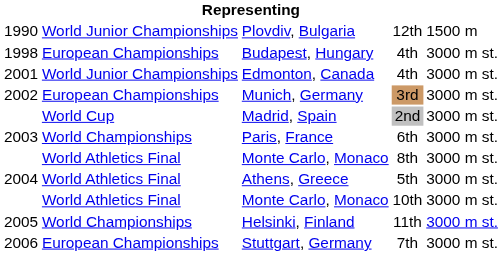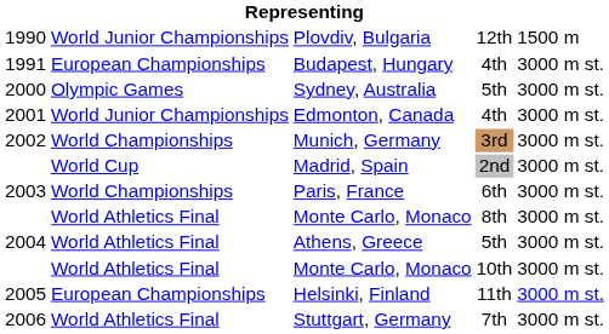 <table>
 <tr>
 <th colspan="5">Representing </th>
 </tr>
 <tr>
 <td>1990</td>
 <td><a href='#'>World Junior Championships</a></td>
 <td><a href='#'>Plovdiv</a>, <a href='#'>Bulgaria</a></td>
 <td align="center">12th</td>
 <td>1500 m</td>
 </tr>
 <tr>
-<td>1998</td>
+<td>1991</td>
 <td><a href='#'>European Championships</a></td>
 <td><a href='#'>Budapest</a>, <a href='#'>Hungary</a></td>
 <td align="center">4th</td>
+<td>3000 m st.</td>
+</tr>
+<tr>
+<td>2000</td>
+<td><a href='#'>Olympic Games</a></td>
+<td><a href='#'>Sydney</a>, <a href='#'>Australia</a></td>
+<td align="center">5th</td>
 <td>3000 m st.</td>
 </tr>
 <tr>
 <td>2001</td>
 <td><a href='#'>World Junior Championships</a></td>
 <td><a href='#'>Edmonton</a>, <a href='#'>Canada</a></td>
 <td align="center">4th</td>
 <td>3000 m st.</td>
 </tr>
 <tr>
 <td>2002</td>
-<td><a href='#'>European Championships</a></td>
+<td><a href='#'>World Championships</a></td>
 <td><a href='#'>Munich</a>, <a href='#'>Germany</a></td>
 <td bgcolor="cc9966" align="center">3rd</td>
 <td>3000 m st.</td>
 </tr>
 <tr>
 <td></td>
 <td><a href='#'>World Cup</a></td>
 <td><a href='#'>Madrid</a>, <a href='#'>Spain</a></td>
 <td bgcolor="silver" align="center">2nd</td>
 <td>3000 m st.</td>
 </tr>
 <tr>
 <td>2003</td>
 <td><a href='#'>World Championships</a></td>
 <td><a href='#'>Paris</a>, <a href='#'>France</a></td>
 <td align="center">6th</td>
 <td>3000 m st.</td>
 </tr>
 <tr>
 <td></td>
 <td><a href='#'>World Athletics Final</a></td>
 <td><a href='#'>Monte Carlo</a>, <a href='#'>Monaco</a></td>
 <td align="center">8th</td>
 <td>3000 m st.</td>
 </tr>
 <tr>
 <td>2004</td>
 <td><a href='#'>World Athletics Final</a></td>
 <td><a href='#'>Athens</a>, <a href='#'>Greece</a></td>
 <td align="center">5th</td>
 <td>3000 m st.</td>
 </tr>
 <tr>
 <td></td>
 <td><a href='#'>World Athletics Final</a></td>
 <td><a href='#'>Monte Carlo</a>, <a href='#'>Monaco</a></td>
 <td align="center">10th</td>
 <td>3000 m st.</td>
 </tr>
 <tr>
 <td>2005</td>
-<td><a href='#'>World Championships</a></td>
+<td><a href='#'>European Championships</a></td>
 <td><a href='#'>Helsinki</a>, <a href='#'>Finland</a></td>
 <td align="center">11th</td>
 <td><a href='#'>3000 m st.</a></td>
 </tr>
 <tr>
 <td>2006</td>
-<td><a href='#'>European Championships</a></td>
+<td><a href='#'>World Athletics Final</a></td>
 <td><a href='#'>Stuttgart</a>, <a href='#'>Germany</a></td>
 <td align="center">7th</td>
 <td>3000 m st.</td>
 </tr>
 </table>
